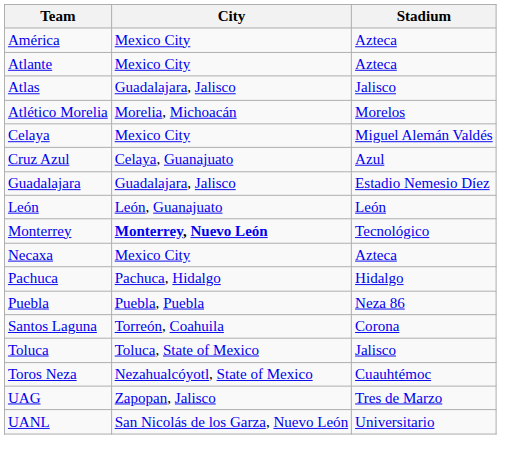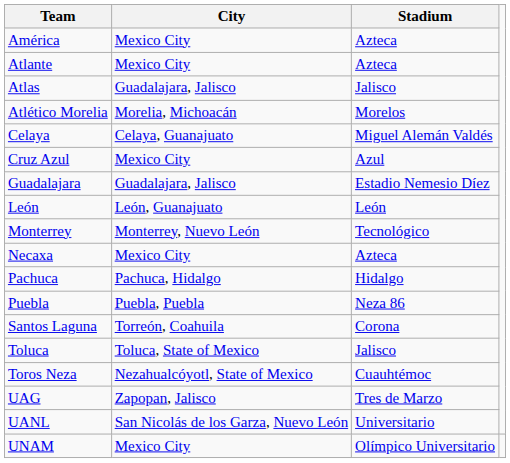 <table class="wikitable" class="toccolours sortable">
 <tr>
 <th>Team</th>
 <th>City</th>
 <th>Stadium</th>
 </tr>
 <tr>
 <td><a href='#'>América</a></td>
 <td><a href='#'>Mexico City</a></td>
 <td><a href='#'>Azteca</a></td>
 </tr>
 <tr>
 <td><a href='#'>Atlante</a></td>
 <td><a href='#'>Mexico City</a></td>
 <td><a href='#'>Azteca</a></td>
 </tr>
 <tr>
 <td><a href='#'>Atlas</a></td>
 <td><a href='#'>Guadalajara</a>, <a href='#'>Jalisco</a></td>
 <td><a href='#'>Jalisco</a></td>
 </tr>
 <tr>
 <td><a href='#'>Atlético Morelia</a></td>
 <td><a href='#'>Morelia</a>, <a href='#'>Michoacán</a></td>
 <td><a href='#'>Morelos</a></td>
 </tr>
 <tr>
 <td><a href='#'>Celaya</a></td>
-<td><a href='#'>Mexico City</a></td>
+<td><a href='#'>Celaya</a>, <a href='#'>Guanajuato</a></td>
 <td><a href='#'>Miguel Alemán Valdés</a></td>
 </tr>
 <tr>
 <td><a href='#'>Cruz Azul</a></td>
-<td><a href='#'>Celaya</a>, <a href='#'>Guanajuato</a></td>
+<td><a href='#'>Mexico City</a></td>
 <td><a href='#'>Azul</a></td>
 </tr>
 <tr>
 <td><a href='#'>Guadalajara</a></td>
 <td><a href='#'>Guadalajara</a>, <a href='#'>Jalisco</a></td>
 <td><a href='#'>Estadio Nemesio Díez</a></td>
 </tr>
 <tr>
 <td><a href='#'>León</a></td>
 <td><a href='#'>León</a>, <a href='#'>Guanajuato</a></td>
 <td><a href='#'>León</a></td>
 </tr>
 <tr>
 <td><a href='#'>Monterrey</a></td>
-<td><strong><a href='#'>Monterrey</a>, <a href='#'>Nuevo León</a></strong></td>
+<td><a href='#'>Monterrey</a>, <a href='#'>Nuevo León</a></td>
 <td><a href='#'>Tecnológico</a></td>
 </tr>
 <tr>
 <td><a href='#'>Necaxa</a></td>
 <td><a href='#'>Mexico City</a></td>
 <td><a href='#'>Azteca</a></td>
 </tr>
 <tr>
 <td><a href='#'>Pachuca</a></td>
 <td><a href='#'>Pachuca</a>, <a href='#'>Hidalgo</a></td>
 <td><a href='#'>Hidalgo</a></td>
 </tr>
 <tr>
 <td><a href='#'>Puebla</a></td>
 <td><a href='#'>Puebla</a>, <a href='#'>Puebla</a></td>
 <td><a href='#'>Neza 86</a></td>
 </tr>
 <tr>
 <td><a href='#'>Santos Laguna</a></td>
 <td><a href='#'>Torreón</a>, <a href='#'>Coahuila</a></td>
 <td><a href='#'>Corona</a></td>
 </tr>
 <tr>
 <td><a href='#'>Toluca</a></td>
 <td><a href='#'>Toluca</a>, <a href='#'>State of Mexico</a></td>
 <td><a href='#'>Jalisco</a></td>
 </tr>
 <tr>
 <td><a href='#'>Toros Neza</a></td>
 <td><a href='#'>Nezahualcóyotl</a>, <a href='#'>State of Mexico</a></td>
 <td><a href='#'>Cuauhtémoc</a></td>
 </tr>
 <tr>
 <td><a href='#'>UAG</a></td>
 <td><a href='#'>Zapopan</a>, <a href='#'>Jalisco</a></td>
 <td><a href='#'>Tres de Marzo</a></td>
 </tr>
 <tr>
 <td><a href='#'>UANL</a></td>
 <td><a href='#'>San Nicolás de los Garza</a>, <a href='#'>Nuevo León</a></td>
 <td><a href='#'>Universitario</a></td>
 </tr>
+<tr>
+<td><a href='#'>UNAM</a></td>
+<td><a href='#'>Mexico City</a></td>
+<td><a href='#'>Olímpico Universitario</a></td>
+<td></td>
+</tr>
 </table>
